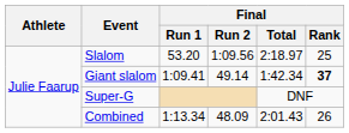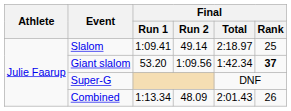 <table class="wikitable">
 <tr>
 <th rowspan="2">Athlete</th>
 <th rowspan="2">Event</th>
 <th colspan="4">Final</th>
 </tr>
 <tr>
 <th>Run 1</th>
 <th>Run 2</th>
 <th>Total</th>
 <th>Rank</th>
 </tr>
 <tr>
 <td rowspan=4><a href='#'>Julie Faarup</a></td>
 <td><a href='#'>Slalom</a></td>
-<td align="center">53.20</td>
-<td align="center">1:09.56</td>
+<td align="center">1:09.41</td>
+<td align="center">49.14</td>
 <td align="center">2:18.97</td>
 <td align="center">25</td>
 </tr>
 <tr>
 <td><a href='#'>Giant slalom</a></td>
-<td align="center">1:09.41</td>
-<td align="center">49.14</td>
+<td align="center">53.20</td>
+<td align="center">1:09.56</td>
 <td align="center">1:42.34</td>
 <td align="center"><strong>37</strong></td>
 </tr>
 <tr>
 <td><a href='#'>Super-G</a></td>
 <td colspan=2 bgcolor="wheat"></td>
 <td align="center" colspan=2>DNF</td>
 </tr>
 <tr>
 <td><a href='#'>Combined</a></td>
 <td align="center">1:13.34</td>
 <td align="center">48.09</td>
 <td align="center">2:01.43</td>
 <td align="center">26</td>
 </tr>
 </table>
